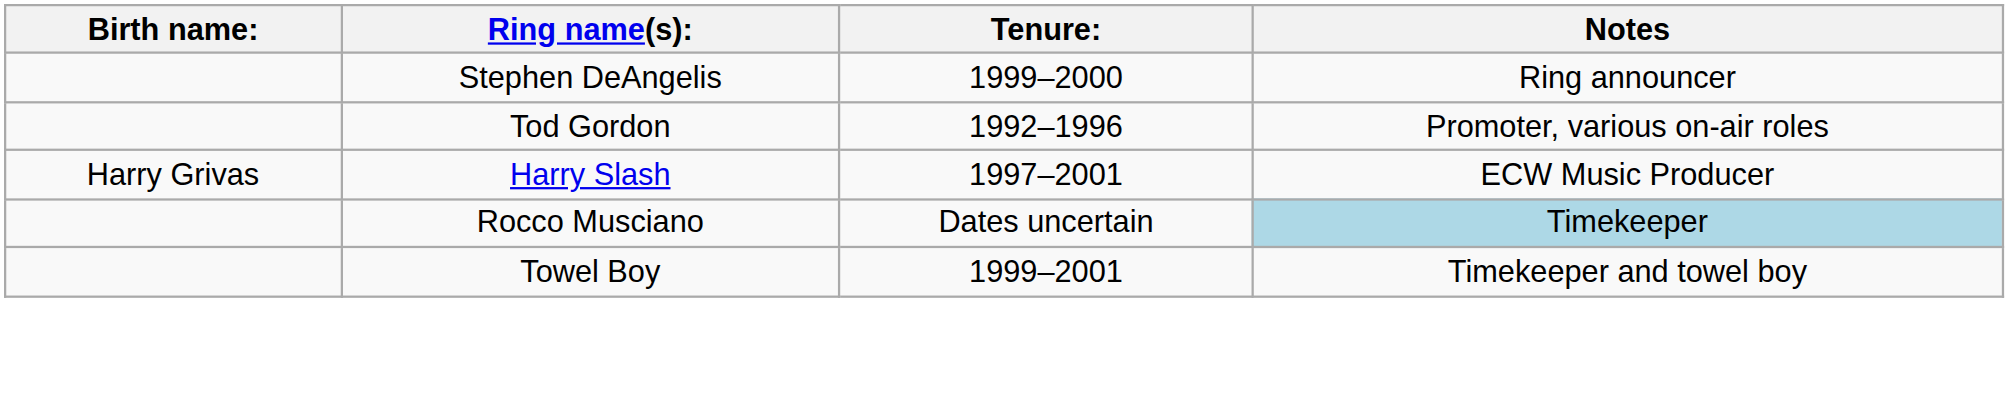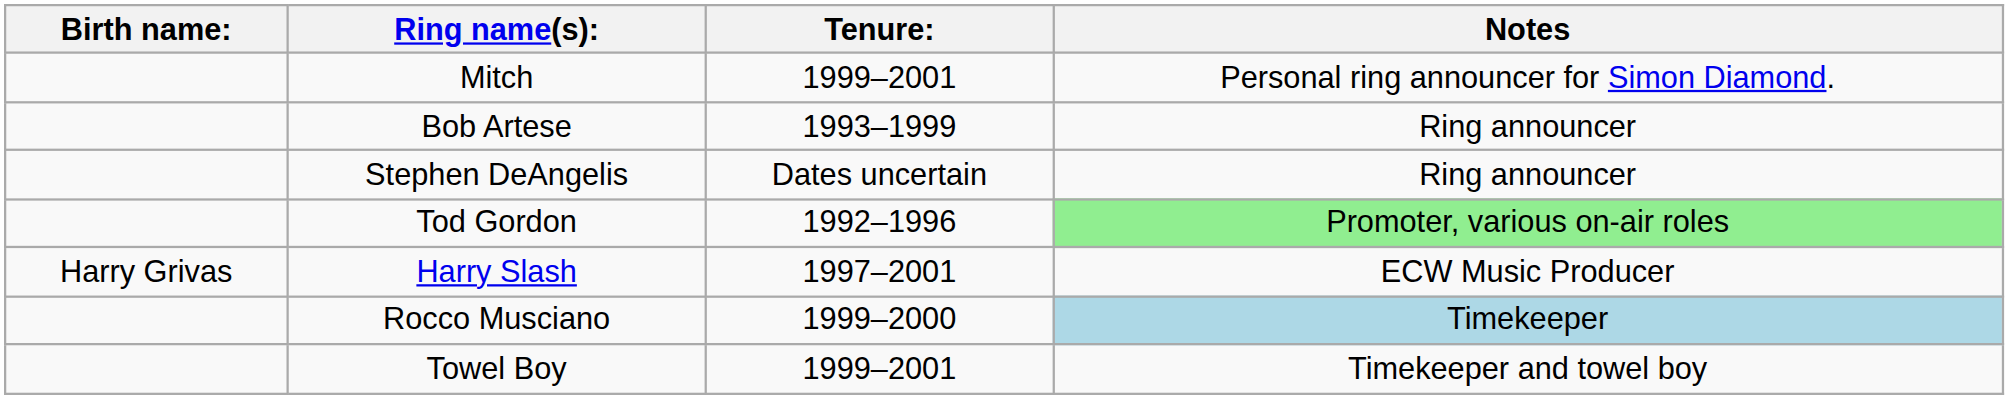 <table class="sortable wikitable" style="font-size:85%; text-align:center; width:70%;">
 <tr>
 <th>Birth name:</th>
 <th><a href='#'>Ring name</a>(s):</th>
 <th>Tenure:</th>
 <th>Notes</th>
 </tr>
 <tr>
 <td></td>
+<td>Mitch</td>
+<td sort>1999–2001</td>
+<td>Personal ring announcer for <a href='#'>Simon Diamond</a>.</td>
+</tr>
+<tr>
+<td></td>
+<td>Bob Artese</td>
+<td sort>1993–1999</td>
+<td>Ring announcer</td>
+</tr>
+<tr>
+<td></td>
 <td>Stephen DeAngelis</td>
-<td sort>1999–2000</td>
+<td sort>Dates uncertain</td>
 <td>Ring announcer</td>
 </tr>
 <tr>
 <td></td>
 <td>Tod Gordon</td>
 <td sort>1992–1996</td>
-<td>Promoter, various on-air roles</td>
+<td style="background: lightgreen;">Promoter, various on-air roles</td>
 </tr>
 <tr>
 <td>Harry Grivas</td>
 <td><a href='#'>Harry Slash</a></td>
 <td sort>1997–2001</td>
 <td>ECW Music Producer</td>
 </tr>
 <tr>
 <td></td>
 <td>Rocco Musciano</td>
-<td sort>Dates uncertain</td>
+<td sort>1999–2000</td>
 <td style="background: lightblue;">Timekeeper</td>
 </tr>
 <tr>
 <td></td>
 <td>Towel Boy</td>
 <td sort>1999–2001</td>
 <td>Timekeeper and towel boy</td>
 </tr>
 </table>
